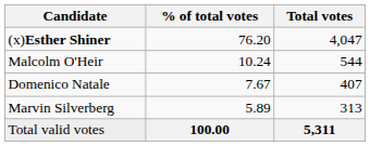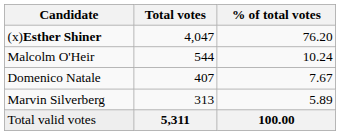 <table class="wikitable" width="400">
 <tr>
 <th align="left">Candidate</th>
+<th align="right">Total votes</th>
 <th align="right">% of total votes</th>
-<th align="right">Total votes</th>
 </tr>
 <tr>
 <td align="left">(x)<strong>Esther Shiner</strong></td>
+<td align="right">4,047</td>
 <td align="right">76.20</td>
-<td align="right">4,047</td>
 </tr>
 <tr>
 <td align="left">Malcolm O'Heir</td>
+<td align="right">544</td>
 <td align="right">10.24</td>
-<td align="right">544</td>
 </tr>
 <tr>
 <td align="left">Domenico Natale</td>
+<td align="right">407</td>
 <td align="right">7.67</td>
-<td align="right">407</td>
 </tr>
 <tr>
 <td align="left">Marvin Silverberg</td>
+<td align="right">313</td>
 <td align="right">5.89</td>
-<td align="right">313</td>
 </tr>
 <tr bgcolor="#EEEEEE">
 <td align="left">Total valid votes</td>
+<th align="right">5,311</th>
 <th align="right">100.00</th>
-<th align="right">5,311</th>
 </tr>
 </table>
